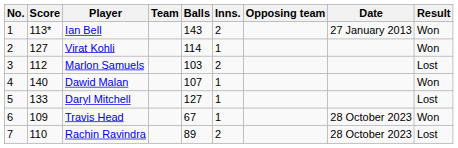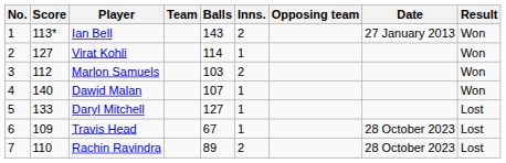 <table class="wikitable sortable" style="font-size:95%">
 <tr>
 <th>No.</th>
 <th>Score</th>
 <th>Player</th>
 <th>Team</th>
 <th>Balls</th>
 <th>Inns.</th>
 <th>Opposing team</th>
 <th>Date</th>
 <th>Result</th>
 </tr>
 <tr>
 <td>1</td>
 <td>113*</td>
 <td><a href='#'>Ian Bell</a></td>
 <td></td>
 <td>143</td>
 <td>2</td>
 <td></td>
 <td>27 January 2013</td>
 <td>Won</td>
 </tr>
 <tr>
 <td>2</td>
 <td>127</td>
 <td><a href='#'>Virat Kohli</a></td>
 <td></td>
 <td>114</td>
 <td>1</td>
 <td></td>
 <td></td>
 <td>Won</td>
 </tr>
 <tr>
 <td>3</td>
 <td>112</td>
 <td><a href='#'>Marlon Samuels</a></td>
 <td></td>
 <td>103</td>
 <td>2</td>
 <td></td>
 <td></td>
-<td>Lost</td>
+<td>Won</td>
 </tr>
 <tr>
 <td>4</td>
 <td>140</td>
 <td><a href='#'>Dawid Malan</a></td>
 <td></td>
 <td>107</td>
 <td>1</td>
 <td></td>
 <td></td>
 <td>Won</td>
 </tr>
 <tr>
 <td>5</td>
 <td>133</td>
 <td><a href='#'>Daryl Mitchell</a></td>
 <td></td>
 <td>127</td>
 <td>1</td>
 <td></td>
 <td></td>
 <td>Lost</td>
 </tr>
 <tr>
 <td>6</td>
 <td>109</td>
 <td><a href='#'>Travis Head</a></td>
 <td></td>
 <td>67</td>
 <td>1</td>
 <td></td>
 <td>28 October 2023</td>
-<td>Won</td>
+<td>Lost</td>
 </tr>
 <tr>
 <td>7</td>
 <td>110</td>
 <td><a href='#'>Rachin Ravindra</a></td>
 <td></td>
 <td>89</td>
 <td>2</td>
 <td></td>
 <td>28 October 2023</td>
 <td>Lost</td>
 </tr>
 </table>
